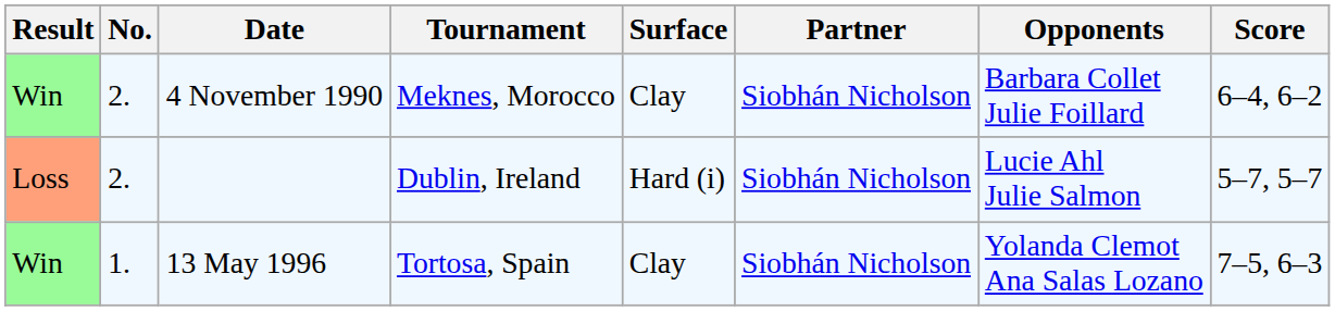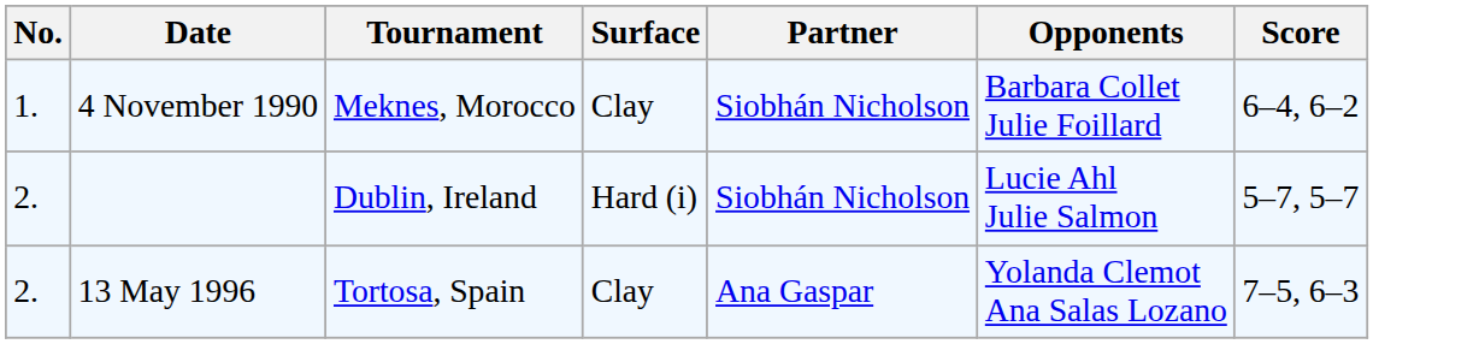 <table class="sortable wikitable" style=font-size:97%>
 <tr>
-<th>Result</th>
 <th>No.</th>
 <th>Date</th>
 <th>Tournament</th>
 <th>Surface</th>
 <th>Partner</th>
 <th>Opponents</th>
 <th>Score</th>
 </tr>
 <tr style="background:#f0f8ff;">
-<td style="background:#98fb98;">Win</td>
-<td>2.</td>
+<td>1.</td>
 <td>4 November 1990</td>
 <td><a href='#'>Meknes</a>, Morocco</td>
 <td>Clay</td>
 <td> <a href='#'>Siobhán Nicholson</a></td>
 <td> <a href='#'>Barbara Collet</a> <br>  <a href='#'>Julie Foillard</a></td>
 <td>6–4, 6–2</td>
 </tr>
 <tr bgcolor=f0f8ff>
-<td style="background:#ffa07a;">Loss</td>
 <td>2.</td>
 <td></td>
 <td><a href='#'>Dublin</a>, Ireland</td>
 <td>Hard (i)</td>
 <td> <a href='#'>Siobhán Nicholson</a></td>
 <td> <a href='#'>Lucie Ahl</a><br>  <a href='#'>Julie Salmon</a></td>
 <td>5–7, 5–7</td>
 </tr>
 <tr style="background:#f0f8ff;">
-<td style="background:#98fb98;">Win</td>
-<td>1.</td>
+<td>2.</td>
 <td>13 May 1996</td>
 <td><a href='#'>Tortosa</a>, Spain</td>
 <td>Clay</td>
-<td> <a href='#'>Siobhán Nicholson</a></td>
+<td> <a href='#'>Ana Gaspar</a></td>
 <td> <a href='#'>Yolanda Clemot</a> <br>  <a href='#'>Ana Salas Lozano</a></td>
 <td>7–5, 6–3</td>
 </tr>
 </table>
